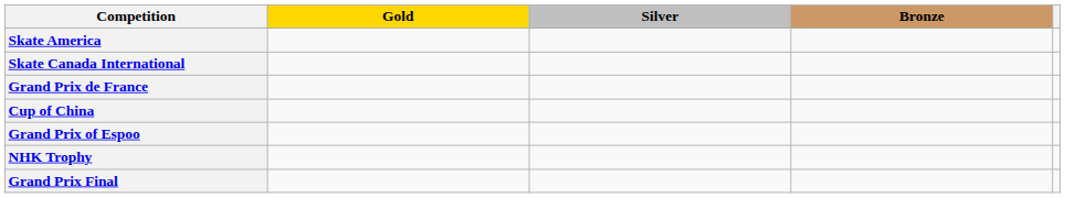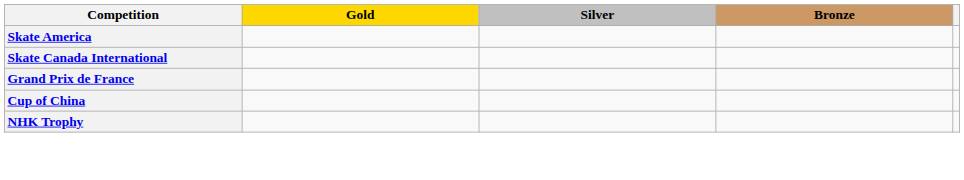 <table class="wikitable unsortable" style="text-align:left; width:90%">
 <tr>
 <th scope="col" style="text-align:center; width:25%">Competition</th>
 <td scope="col" style="text-align:center; width:25%; background:gold"><strong>Gold</strong></td>
 <td scope="col" style="text-align:center; width:25%; background:silver"><strong>Silver</strong></td>
 <td scope="col" style="text-align:center; width:25%; background:#c96"><strong>Bronze</strong></td>
 <th scope="col" style="text-align:center"></th>
 </tr>
 <tr>
 <th scope="row" style="text-align:left"> <a href='#'>Skate America</a></th>
 <td></td>
 <td></td>
 <td></td>
 <td></td>
 </tr>
 <tr>
 <th scope="row" style="text-align:left"> <a href='#'>Skate Canada International</a></th>
 <td></td>
 <td></td>
 <td></td>
 <td></td>
 </tr>
 <tr>
 <th scope="row" style="text-align:left"> <a href='#'>Grand Prix de France</a></th>
 <td></td>
 <td></td>
 <td></td>
 <td></td>
 </tr>
 <tr>
 <th scope="row" style="text-align:left"> <a href='#'>Cup of China</a></th>
 <td></td>
 <td></td>
 <td></td>
 <td></td>
 </tr>
 <tr>
-<th scope="row" style="text-align:left"> <a href='#'>Grand Prix of Espoo</a></th>
-<td></td>
-<td></td>
-<td></td>
-<td></td>
-</tr>
-<tr>
 <th scope="row" style="text-align:left"> <a href='#'>NHK Trophy</a></th>
 <td></td>
 <td></td>
 <td></td>
 <td></td>
 </tr>
-<tr>
-<th scope="row" style="text-align:left"> <a href='#'>Grand Prix Final</a></th>
-<td></td>
-<td></td>
-<td></td>
-<td></td>
-</tr>
 </table>
